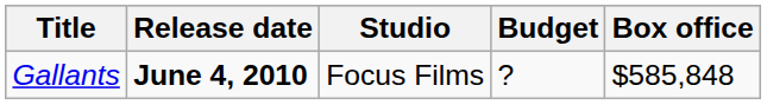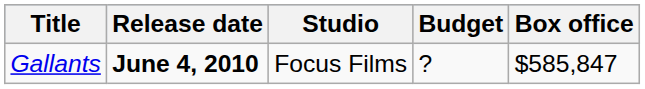 <table class="wikitable">
 <tr style="background:#b0c4de; text-align:center;">
 <th>Title</th>
 <th>Release date</th>
 <th>Studio</th>
 <th>Budget</th>
 <th>Box office</th>
 </tr>
 <tr>
 <td><em><a href='#'>Gallants</a></em></td>
 <td><strong>June 4, 2010</strong></td>
 <td>Focus Films</td>
 <td>?</td>
-<td>$585,848</td>
+<td>$585,847</td>
 </tr>
 </table>
